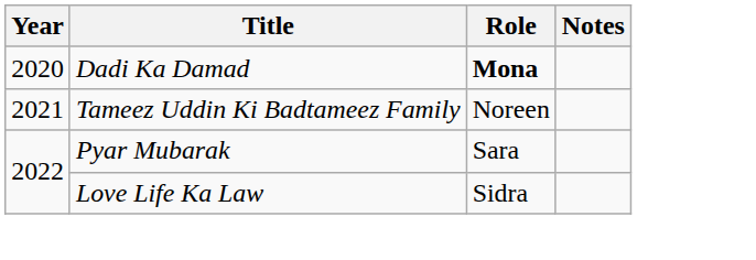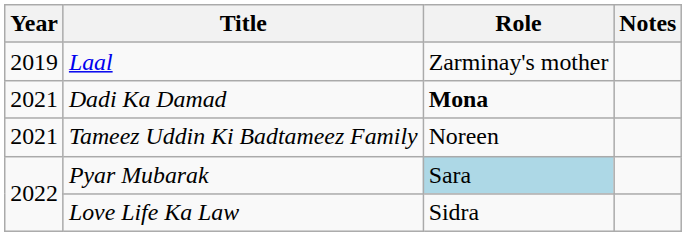 <table class="wikitable">
 <tr>
 <th>Year</th>
 <th>Title</th>
 <th>Role</th>
 <th>Notes</th>
 </tr>
 <tr>
-<td>2020</td>
+<td>2019</td>
+<td><em><a href='#'>Laal</a></em></td>
+<td>Zarminay's mother</td>
+<td></td>
+</tr>
+<tr>
+<td>2021</td>
 <td><em>Dadi Ka Damad</em></td>
 <td><strong>Mona</strong></td>
 <td></td>
 </tr>
 <tr>
 <td>2021</td>
 <td><em>Tameez Uddin Ki Badtameez Family</em></td>
 <td>Noreen</td>
 <td></td>
 </tr>
 <tr>
 <td rowspan="2">2022</td>
 <td><em>Pyar Mubarak</em></td>
-<td>Sara</td>
+<td style="background: lightblue;">Sara</td>
 <td></td>
 </tr>
 <tr>
 <td><em>Love Life Ka Law</em></td>
 <td>Sidra</td>
 <td></td>
 </tr>
 </table>
